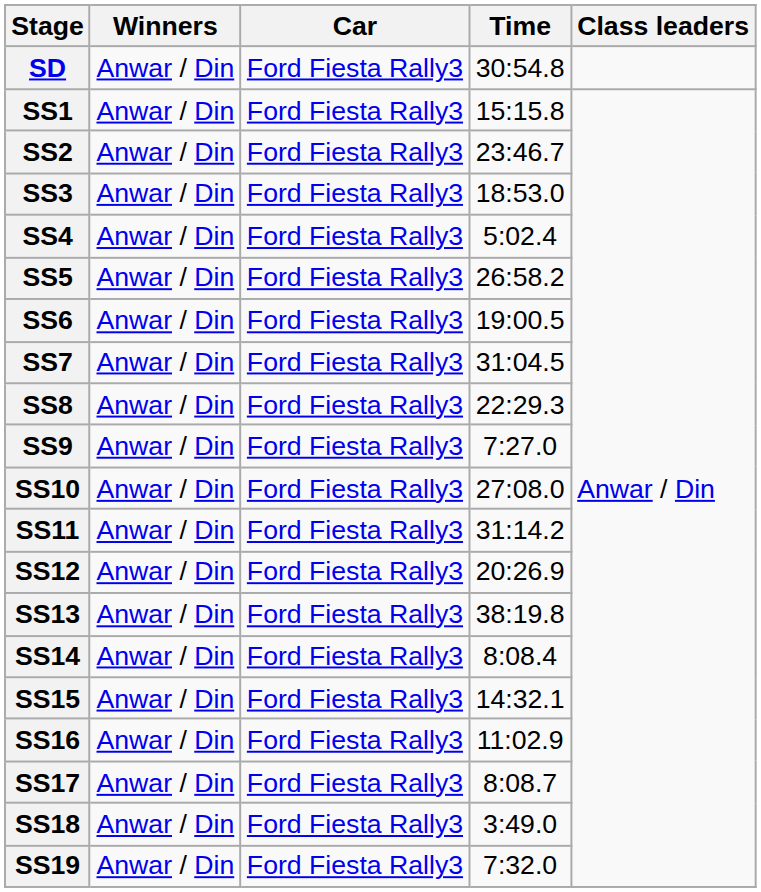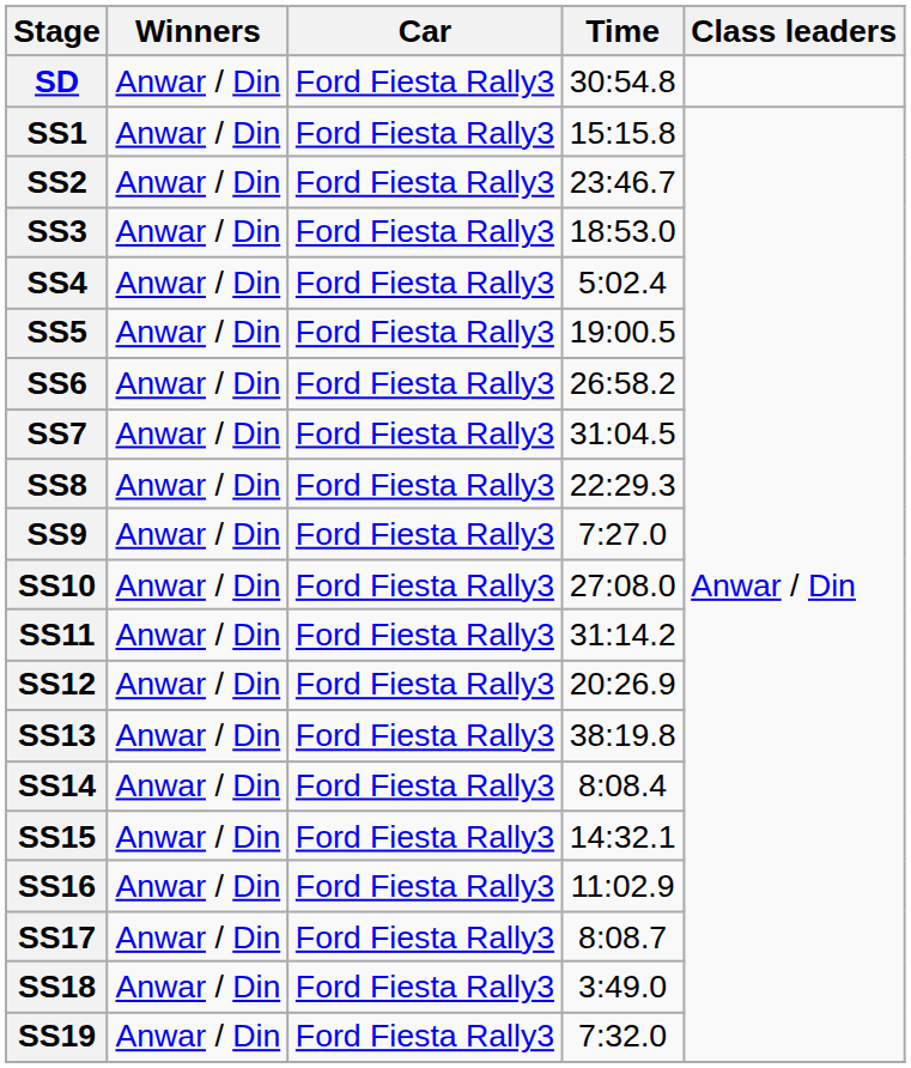 <table class="wikitable" style="font-size:85%">
 <tr>
 <th>Stage</th>
 <th>Winners</th>
 <th>Car</th>
 <th>Time</th>
 <th>Class leaders</th>
 </tr>
 <tr>
 <th><a href='#'>SD</a></th>
 <td><a href='#'>Anwar</a> / <a href='#'>Din</a></td>
 <td><a href='#'>Ford Fiesta Rally3</a></td>
 <td align="center">30:54.8</td>
 <td></td>
 </tr>
 <tr>
 <th>SS1</th>
 <td><a href='#'>Anwar</a> / <a href='#'>Din</a></td>
 <td><a href='#'>Ford Fiesta Rally3</a></td>
 <td align="center">15:15.8</td>
 <td rowspan="19"><a href='#'>Anwar</a> / <a href='#'>Din</a></td>
 </tr>
 <tr>
 <th>SS2</th>
 <td><a href='#'>Anwar</a> / <a href='#'>Din</a></td>
 <td><a href='#'>Ford Fiesta Rally3</a></td>
 <td align="center">23:46.7</td>
 </tr>
 <tr>
 <th>SS3</th>
 <td><a href='#'>Anwar</a> / <a href='#'>Din</a></td>
 <td><a href='#'>Ford Fiesta Rally3</a></td>
 <td align="center">18:53.0</td>
 </tr>
 <tr>
 <th>SS4</th>
 <td><a href='#'>Anwar</a> / <a href='#'>Din</a></td>
 <td><a href='#'>Ford Fiesta Rally3</a></td>
 <td align="center">5:02.4</td>
 </tr>
 <tr>
 <th>SS5</th>
 <td><a href='#'>Anwar</a> / <a href='#'>Din</a></td>
 <td><a href='#'>Ford Fiesta Rally3</a></td>
-<td align="center">26:58.2</td>
+<td align="center">19:00.5</td>
 </tr>
 <tr>
 <th>SS6</th>
 <td><a href='#'>Anwar</a> / <a href='#'>Din</a></td>
 <td><a href='#'>Ford Fiesta Rally3</a></td>
-<td align="center">19:00.5</td>
+<td align="center">26:58.2</td>
 </tr>
 <tr>
 <th>SS7</th>
 <td><a href='#'>Anwar</a> / <a href='#'>Din</a></td>
 <td><a href='#'>Ford Fiesta Rally3</a></td>
 <td align="center">31:04.5</td>
 </tr>
 <tr>
 <th>SS8</th>
 <td><a href='#'>Anwar</a> / <a href='#'>Din</a></td>
 <td><a href='#'>Ford Fiesta Rally3</a></td>
 <td align="center">22:29.3</td>
 </tr>
 <tr>
 <th>SS9</th>
 <td><a href='#'>Anwar</a> / <a href='#'>Din</a></td>
 <td><a href='#'>Ford Fiesta Rally3</a></td>
 <td align="center">7:27.0</td>
 </tr>
 <tr>
 <th>SS10</th>
 <td><a href='#'>Anwar</a> / <a href='#'>Din</a></td>
 <td><a href='#'>Ford Fiesta Rally3</a></td>
 <td align="center">27:08.0</td>
 </tr>
 <tr>
 <th>SS11</th>
 <td><a href='#'>Anwar</a> / <a href='#'>Din</a></td>
 <td><a href='#'>Ford Fiesta Rally3</a></td>
 <td align="center">31:14.2</td>
 </tr>
 <tr>
 <th>SS12</th>
 <td><a href='#'>Anwar</a> / <a href='#'>Din</a></td>
 <td><a href='#'>Ford Fiesta Rally3</a></td>
 <td align="center">20:26.9</td>
 </tr>
 <tr>
 <th>SS13</th>
 <td><a href='#'>Anwar</a> / <a href='#'>Din</a></td>
 <td><a href='#'>Ford Fiesta Rally3</a></td>
 <td align="center">38:19.8</td>
 </tr>
 <tr>
 <th>SS14</th>
 <td><a href='#'>Anwar</a> / <a href='#'>Din</a></td>
 <td><a href='#'>Ford Fiesta Rally3</a></td>
 <td align="center">8:08.4</td>
 </tr>
 <tr>
 <th>SS15</th>
 <td><a href='#'>Anwar</a> / <a href='#'>Din</a></td>
 <td><a href='#'>Ford Fiesta Rally3</a></td>
 <td align="center">14:32.1</td>
 </tr>
 <tr>
 <th>SS16</th>
 <td><a href='#'>Anwar</a> / <a href='#'>Din</a></td>
 <td><a href='#'>Ford Fiesta Rally3</a></td>
 <td align="center">11:02.9</td>
 </tr>
 <tr>
 <th>SS17</th>
 <td><a href='#'>Anwar</a> / <a href='#'>Din</a></td>
 <td><a href='#'>Ford Fiesta Rally3</a></td>
 <td align="center">8:08.7</td>
 </tr>
 <tr>
 <th>SS18</th>
 <td><a href='#'>Anwar</a> / <a href='#'>Din</a></td>
 <td><a href='#'>Ford Fiesta Rally3</a></td>
 <td align="center">3:49.0</td>
 </tr>
 <tr>
 <th>SS19</th>
 <td><a href='#'>Anwar</a> / <a href='#'>Din</a></td>
 <td><a href='#'>Ford Fiesta Rally3</a></td>
 <td align="center">7:32.0</td>
 </tr>
 </table>
